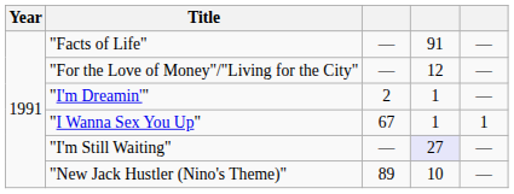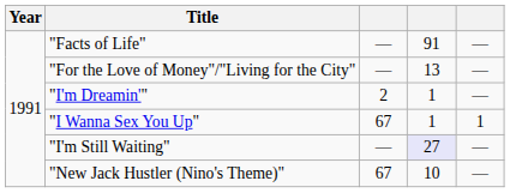 <table class="wikitable">
 <tr>
 <th>Year</th>
 <th>Title</th>
 <th width="40"></th>
 <th width="40"></th>
 <th width="40"></th>
 </tr>
 <tr>
 <td rowspan="6">1991</td>
 <td>"Facts of Life"</td>
 <td align="center">—</td>
 <td align="center">91</td>
 <td align="center">—</td>
 </tr>
 <tr>
 <td>"For the Love of Money"/"Living for the City"</td>
 <td align="center">—</td>
-<td align="center">12</td>
+<td align="center">13</td>
 <td align="center">—</td>
 </tr>
 <tr>
 <td>"<a href='#'>I'm Dreamin'</a>"</td>
 <td align="center">2</td>
 <td align="center">1</td>
 <td align="center">—</td>
 </tr>
 <tr>
 <td>"<a href='#'>I Wanna Sex You Up</a>"</td>
 <td align="center">67</td>
 <td align="center">1</td>
 <td align="center">1</td>
 </tr>
 <tr>
 <td>"I'm Still Waiting"</td>
 <td align="center">—</td>
 <td align="center" style="background: lavender;">27</td>
 <td align="center">—</td>
 </tr>
 <tr>
 <td>"New Jack Hustler (Nino's Theme)"</td>
-<td align="center">89</td>
+<td align="center">67</td>
 <td align="center">10</td>
 <td align="center">—</td>
 </tr>
 </table>
